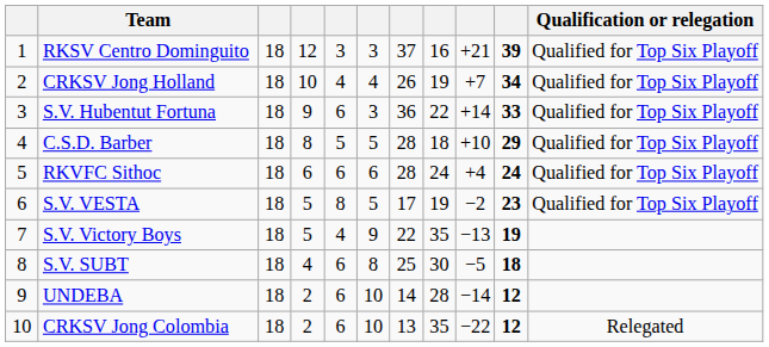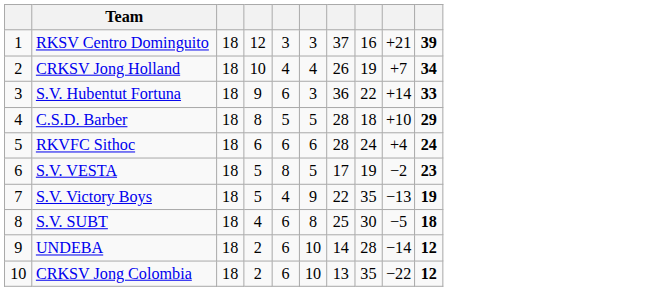 <table class="wikitable" style="text-align: center;">
 <tr>
 <th width="20"></th>
 <th width="175">Team</th>
 <th width="20"></th>
 <th width="20"></th>
 <th width="20"></th>
 <th width="20"></th>
 <th width="20"></th>
 <th width="20"></th>
 <th width="20"></th>
 <th width="20"></th>
-<th>Qualification or relegation</th>
 </tr>
 <tr>
 <td>1</td>
 <td style="text-align:left;"><a href='#'>RKSV Centro Dominguito</a></td>
 <td>18</td>
 <td>12</td>
 <td>3</td>
 <td>3</td>
 <td>37</td>
 <td>16</td>
 <td>+21</td>
 <td><strong>39</strong></td>
-<td>Qualified for <a href='#'>Top Six Playoff</a></td>
 </tr>
 <tr>
 <td>2</td>
 <td style="text-align:left;"><a href='#'>CRKSV Jong Holland</a></td>
 <td>18</td>
 <td>10</td>
 <td>4</td>
 <td>4</td>
 <td>26</td>
 <td>19</td>
 <td>+7</td>
 <td><strong>34</strong></td>
-<td>Qualified for <a href='#'>Top Six Playoff</a></td>
 </tr>
 <tr>
 <td>3</td>
 <td style="text-align:left;"><a href='#'>S.V. Hubentut Fortuna</a></td>
 <td>18</td>
 <td>9</td>
 <td>6</td>
 <td>3</td>
 <td>36</td>
 <td>22</td>
 <td>+14</td>
 <td><strong>33</strong></td>
-<td>Qualified for <a href='#'>Top Six Playoff</a></td>
 </tr>
 <tr>
 <td>4</td>
 <td style="text-align:left;"><a href='#'>C.S.D. Barber</a></td>
 <td>18</td>
 <td>8</td>
 <td>5</td>
 <td>5</td>
 <td>28</td>
 <td>18</td>
 <td>+10</td>
 <td><strong>29</strong></td>
-<td>Qualified for <a href='#'>Top Six Playoff</a></td>
 </tr>
 <tr>
 <td>5</td>
 <td style="text-align:left;"><a href='#'>RKVFC Sithoc</a></td>
 <td>18</td>
 <td>6</td>
 <td>6</td>
 <td>6</td>
 <td>28</td>
 <td>24</td>
 <td>+4</td>
 <td><strong>24</strong></td>
-<td>Qualified for <a href='#'>Top Six Playoff</a></td>
 </tr>
 <tr>
 <td>6</td>
 <td style="text-align:left;"><a href='#'>S.V. VESTA</a></td>
 <td>18</td>
 <td>5</td>
 <td>8</td>
 <td>5</td>
 <td>17</td>
 <td>19</td>
 <td>−2</td>
 <td><strong>23</strong></td>
-<td>Qualified for <a href='#'>Top Six Playoff</a></td>
 </tr>
 <tr>
 <td>7</td>
 <td style="text-align:left;"><a href='#'>S.V. Victory Boys</a></td>
 <td>18</td>
 <td>5</td>
 <td>4</td>
 <td>9</td>
 <td>22</td>
 <td>35</td>
 <td>−13</td>
 <td><strong>19</strong></td>
-<td></td>
 </tr>
 <tr>
 <td>8</td>
 <td style="text-align:left;"><a href='#'>S.V. SUBT</a></td>
 <td>18</td>
 <td>4</td>
 <td>6</td>
 <td>8</td>
 <td>25</td>
 <td>30</td>
 <td>−5</td>
 <td><strong>18</strong></td>
-<td></td>
 </tr>
 <tr>
 <td>9</td>
 <td style="text-align:left;"><a href='#'>UNDEBA</a></td>
 <td>18</td>
 <td>2</td>
 <td>6</td>
 <td>10</td>
 <td>14</td>
 <td>28</td>
 <td>−14</td>
 <td><strong>12</strong></td>
-<td></td>
 </tr>
 <tr>
 <td>10</td>
 <td style="text-align:left;"><a href='#'>CRKSV Jong Colombia</a></td>
 <td>18</td>
 <td>2</td>
 <td>6</td>
 <td>10</td>
 <td>13</td>
 <td>35</td>
 <td>−22</td>
 <td><strong>12</strong></td>
-<td>Relegated</td>
 </tr>
 </table>
